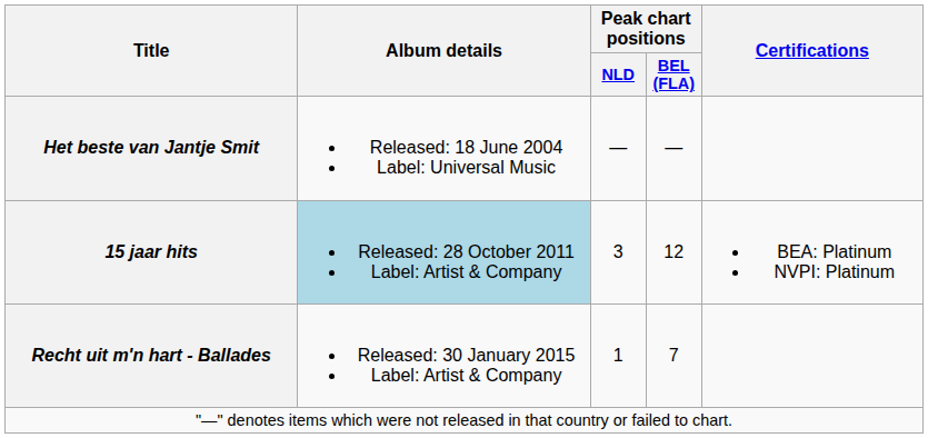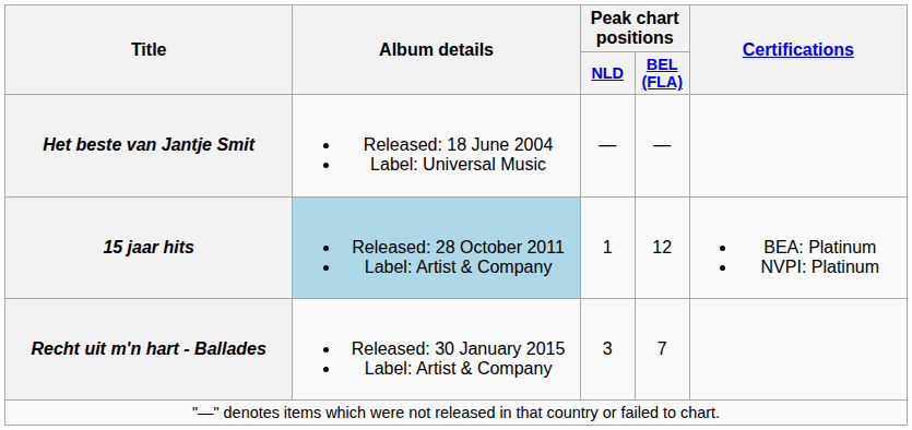 <table class="wikitable plainrowheaders" style="text-align:center;" border="1">
 <tr>
 <th scope="col" rowspan="2" style="width:16em;">Title</th>
 <th scope="col" rowspan="2" style="width:16em;">Album details</th>
 <th scope="col" colspan="2">Peak chart positions</th>
 <th scope="col" rowspan="2" style="width:12em;"><a href='#'>Certifications</a></th>
 </tr>
 <tr>
 <th scope="col" style="width:3em;font-size:90%;"><a href='#'>NLD</a><br></th>
 <th scope="col" style="width:3em;font-size:90%;"><a href='#'>BEL<br>(FLA)</a><br></th>
 </tr>
 <tr>
 <th scope="row"><em>Het beste van Jantje Smit</em></th>
 <td><br><ul><li>Released: 18 June 2004</li><li>Label: Universal Music</li></ul></td>
 <td>—</td>
 <td>—</td>
 <td></td>
 </tr>
 <tr>
 <th scope="row"><em>15 jaar hits</em></th>
 <td style="background: lightblue;"><br><ul><li>Released: 28 October 2011</li><li>Label: Artist & Company</li></ul></td>
-<td>3</td>
+<td>1</td>
 <td>12</td>
 <td><br><ul><li>BEA: Platinum</li><li>NVPI: Platinum</li></ul></td>
 </tr>
 <tr>
 <th scope="row"><em>Recht uit m'n hart - Ballades</em></th>
 <td><br><ul><li>Released: 30 January 2015</li><li>Label: Artist & Company</li></ul></td>
-<td>1</td>
+<td>3</td>
 <td>7</td>
 <td></td>
 </tr>
 <tr>
 <td colspan="6" align="center" style="font-size:90%;">"—" denotes items which were not released in that country or failed to chart.</td>
 </tr>
 </table>
